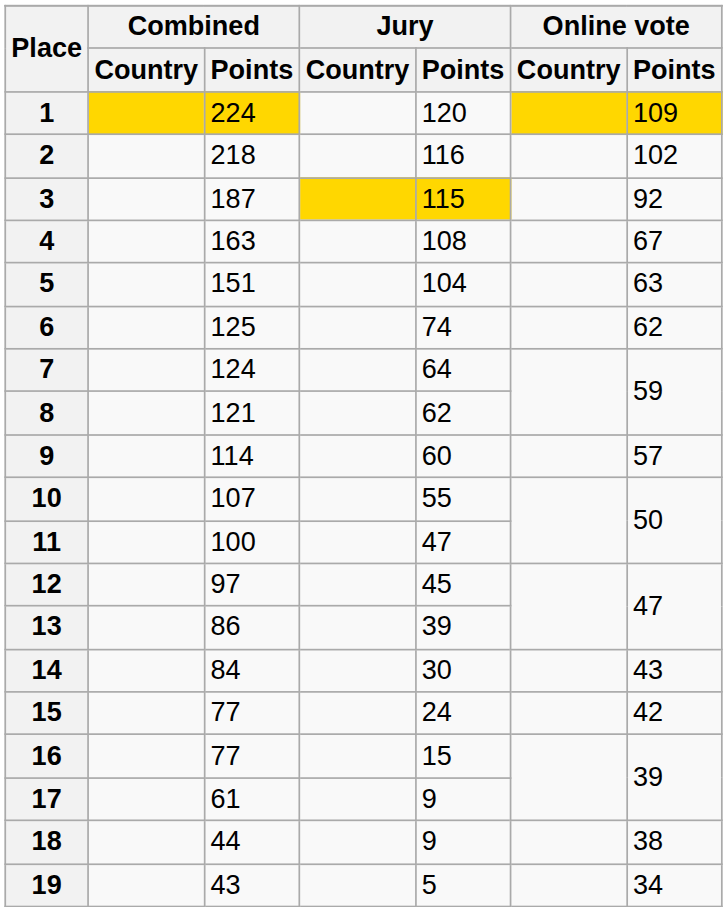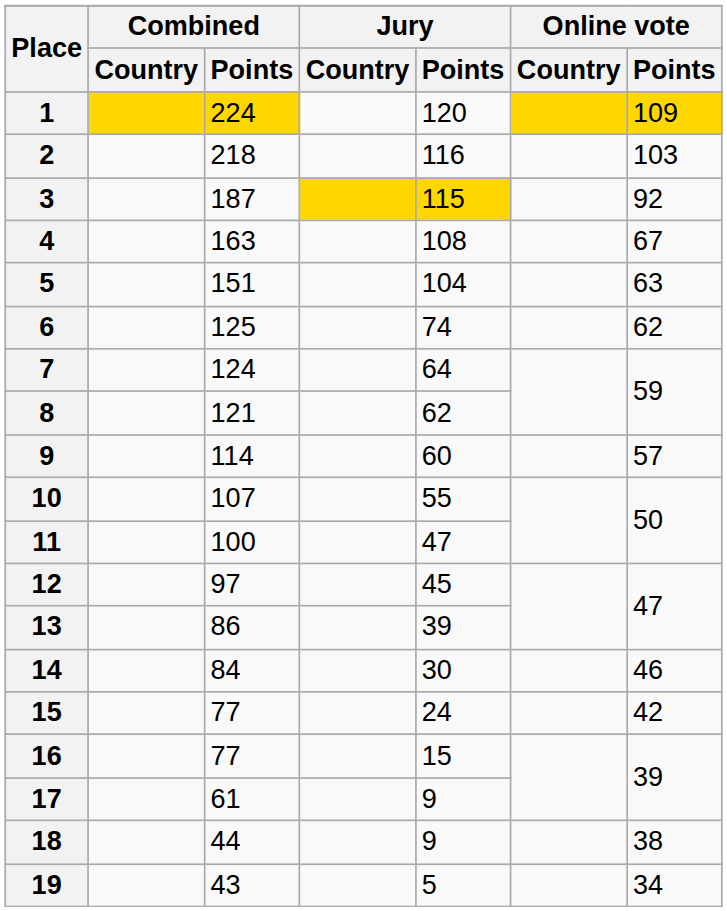 <table class="wikitable collapsible plainrowheaders" style="float:right; margin:10px;">
 <tr>
 </tr>
 <tr>
 <th scope="colgroup" rowspan="2">Place</th>
 <th scope="colgroup" colspan="2">Combined</th>
 <th scope="colgroup" colspan="2">Jury</th>
 <th scope="colgroup" colspan="2">Online vote</th>
 </tr>
 <tr>
 <th scope="col">Country</th>
 <th scope="col">Points</th>
 <th scope="col">Country</th>
 <th scope="col">Points</th>
 <th scope="col">Country</th>
 <th scope="col">Points</th>
 </tr>
 <tr>
 <th scope="row" style="text-align:center">1</th>
 <td bgcolor="gold"></td>
 <td bgcolor="gold">224</td>
 <td></td>
 <td>120</td>
 <td bgcolor="gold"></td>
 <td bgcolor="gold">109</td>
 </tr>
 <tr>
 <th scope="row" style="text-align:center">2</th>
 <td></td>
 <td>218</td>
 <td></td>
 <td>116</td>
 <td></td>
-<td>102</td>
+<td>103</td>
 </tr>
 <tr>
 <th scope="row" style="text-align:center">3</th>
 <td></td>
 <td>187</td>
 <td bgcolor="gold"></td>
 <td bgcolor="gold">115</td>
 <td></td>
 <td>92</td>
 </tr>
 <tr>
 <th scope="row" style="text-align:center">4</th>
 <td></td>
 <td>163</td>
 <td></td>
 <td>108</td>
 <td></td>
 <td>67</td>
 </tr>
 <tr>
 <th scope="row" style="text-align:center">5</th>
 <td></td>
 <td>151</td>
 <td></td>
 <td>104</td>
 <td></td>
 <td>63</td>
 </tr>
 <tr>
 <th scope="row" style="text-align:center">6</th>
 <td></td>
 <td>125</td>
 <td></td>
 <td>74</td>
 <td></td>
 <td>62</td>
 </tr>
 <tr>
 <th scope="row" style="text-align:center">7</th>
 <td></td>
 <td>124</td>
 <td></td>
 <td>64</td>
 <td rowspan="2"></td>
 <td rowspan="2">59</td>
 </tr>
 <tr>
 <th scope="row" style="text-align:center">8</th>
 <td></td>
 <td>121</td>
 <td></td>
 <td>62</td>
 </tr>
 <tr>
 <th scope="row" style="text-align:center">9</th>
 <td></td>
 <td>114</td>
 <td></td>
 <td>60</td>
 <td></td>
 <td>57</td>
 </tr>
 <tr>
 <th scope="row" style="text-align:center">10</th>
 <td></td>
 <td>107</td>
 <td></td>
 <td>55</td>
 <td rowspan="2"></td>
 <td rowspan="2">50</td>
 </tr>
 <tr>
 <th scope="row" style="text-align:center">11</th>
 <td></td>
 <td>100</td>
 <td></td>
 <td>47</td>
 </tr>
 <tr>
 <th scope="row" style="text-align:center">12</th>
 <td></td>
 <td>97</td>
 <td></td>
 <td>45</td>
 <td rowspan="2"></td>
 <td rowspan="2">47</td>
 </tr>
 <tr>
 <th scope="row" style="text-align:center">13</th>
 <td></td>
 <td>86</td>
 <td></td>
 <td>39</td>
 </tr>
 <tr>
 <th scope="row" style="text-align:center">14</th>
 <td></td>
 <td>84</td>
 <td></td>
 <td>30</td>
 <td></td>
-<td>43</td>
+<td>46</td>
 </tr>
 <tr>
 <th scope="row" style="text-align:center">15</th>
 <td></td>
 <td>77</td>
 <td></td>
 <td>24</td>
 <td></td>
 <td>42</td>
 </tr>
 <tr>
 <th scope="row" style="text-align:center">16</th>
 <td></td>
 <td>77</td>
 <td></td>
 <td>15</td>
 <td rowspan="2"></td>
 <td rowspan="2">39</td>
 </tr>
 <tr>
 <th scope="row" style="text-align:center">17</th>
 <td></td>
 <td>61</td>
 <td></td>
 <td>9</td>
 </tr>
 <tr>
 <th scope="row" style="text-align:center">18</th>
 <td></td>
 <td>44</td>
 <td></td>
 <td>9</td>
 <td></td>
 <td>38</td>
 </tr>
 <tr>
 <th scope="row" style="text-align:center">19</th>
 <td></td>
 <td>43</td>
 <td></td>
 <td>5</td>
 <td></td>
 <td>34</td>
 </tr>
 </table>
